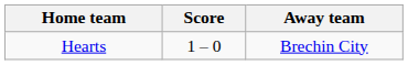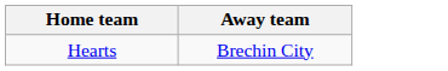 <table class="wikitable" style="text-align: center">
 <tr>
 <th width=140>Home team</th>
-<th width=70>Score</th>
 <th width=140>Away team</th>
 </tr>
 <tr>
 <td><a href='#'>Hearts</a></td>
-<td>1 – 0</td>
 <td><a href='#'>Brechin City</a></td>
 </tr>
 </table>
